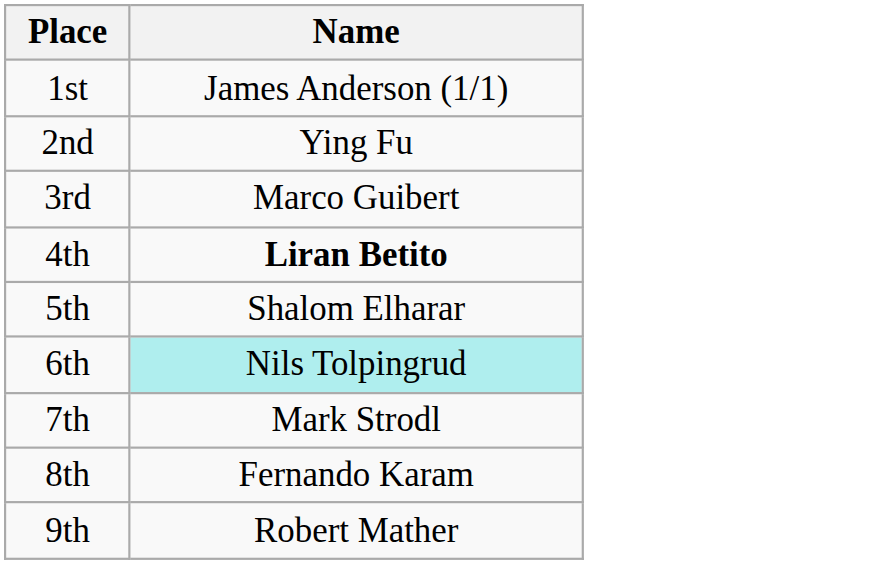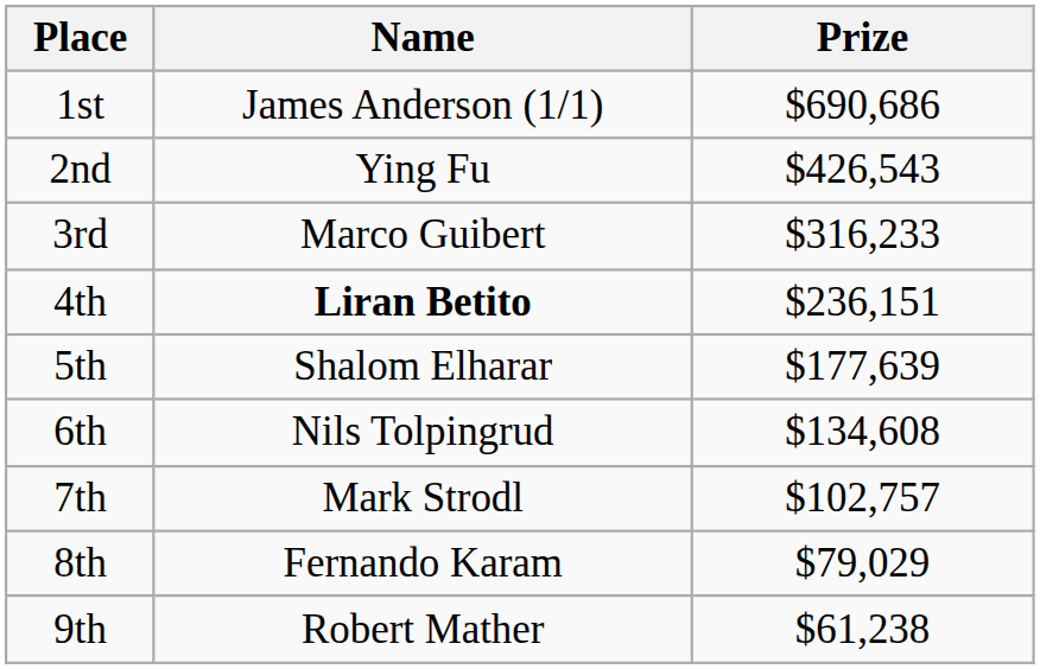 <table class="wikitable">
 <tr>
 <th width="50">Place</th>
 <th width="200">Name</th>
+<th width="125">Prize</th>
 </tr>
 <tr>
 <td align = "center">1st</td>
 <td align = "center">James Anderson (1/1)</td>
+<td align = "center">$690,686</td>
 </tr>
 <tr>
 <td align = "center">2nd</td>
 <td align = "center">Ying Fu</td>
+<td align = "center">$426,543</td>
 </tr>
 <tr>
 <td align = "center">3rd</td>
 <td align = "center">Marco Guibert</td>
+<td align = "center">$316,233</td>
 </tr>
 <tr>
 <td align = "center">4th</td>
 <td align = "center"><strong>Liran Betito</strong></td>
+<td align = "center">$236,151</td>
 </tr>
 <tr>
 <td align = "center">5th</td>
 <td align = "center">Shalom Elharar</td>
+<td align = "center">$177,639</td>
 </tr>
 <tr>
 <td align = "center">6th</td>
-<td align = "center" style="background: paleturquoise;">Nils Tolpingrud</td>
+<td align = "center">Nils Tolpingrud</td>
+<td align = "center">$134,608</td>
 </tr>
 <tr>
 <td align = "center">7th</td>
 <td align = "center">Mark Strodl</td>
+<td align = "center">$102,757</td>
 </tr>
 <tr>
 <td align = "center">8th</td>
 <td align = "center">Fernando Karam</td>
+<td align = "center">$79,029</td>
 </tr>
 <tr>
 <td align = "center">9th</td>
 <td align = "center">Robert Mather</td>
+<td align = "center">$61,238</td>
 </tr>
 </table>
